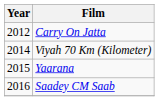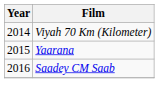 <table class="wikitable sortable">
 <tr>
 <th>Year</th>
 <th>Film</th>
-</tr>
-<tr>
-<td>2012</td>
-<td><em><a href='#'>Carry On Jatta</a></em></td>
 </tr>
 <tr>
 <td>2014</td>
 <td><em>Viyah 70 Km (Kilometer)</em></td>
 </tr>
 <tr>
 <td>2015</td>
 <td><em><a href='#'>Yaarana</a></em></td>
 </tr>
 <tr>
 <td>2016</td>
 <td><em><a href='#'>Saadey CM Saab</a></em></td>
 </tr>
 <tr>
 </tr>
 </table>
